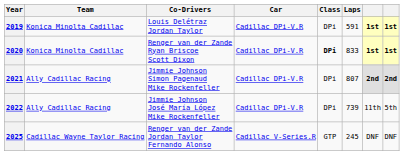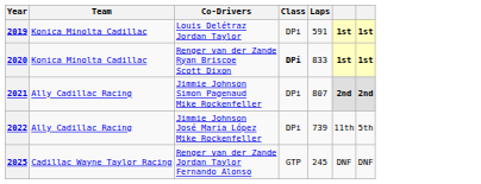 <table class="wikitable" style="text-align:center; font-size:90%">
 <tr>
 <th>Year</th>
 <th>Team</th>
 <th>Co-Drivers</th>
-<th>Car</th>
 <th>Class</th>
 <th>Laps</th>
 <th></th>
 <th></th>
 </tr>
 <tr>
 <th><a href='#'>2019</a></th>
 <td align="left" nowrap> <a href='#'>Konica Minolta Cadillac</a></td>
 <td align="left" nowrap> <a href='#'>Louis Delétraz</a><br> <a href='#'>Jordan Taylor</a></td>
-<td align="left" nowrap><a href='#'>Cadillac DPi-V.R</a></td>
 <td>DPi</td>
 <td>591</td>
 <td style="background:#FFFFBF;"><strong>1st</strong></td>
 <td style="background:#FFFFBF;"><strong>1st</strong></td>
 </tr>
 <tr>
 <th><a href='#'>2020</a></th>
 <td align="left" nowrap> <a href='#'>Konica Minolta Cadillac</a></td>
 <td align="left" nowrap> <a href='#'>Renger van der Zande</a><br> <a href='#'>Ryan Briscoe</a><br> <a href='#'>Scott Dixon</a></td>
-<td align="left" nowrap><a href='#'>Cadillac DPi-V.R</a></td>
 <td><strong>DPi</strong></td>
 <td>833</td>
 <td style="background:#FFFFBF;"><strong>1st</strong></td>
 <td style="background:#FFFFBF;"><strong>1st</strong></td>
 </tr>
 <tr>
 <th><a href='#'>2021</a></th>
 <td align="left" nowrap> <a href='#'>Ally Cadillac Racing</a></td>
 <td align="left" nowrap> <a href='#'>Jimmie Johnson</a><br> <a href='#'>Simon Pagenaud</a><br> <a href='#'>Mike Rockenfeller</a></td>
-<td align="left" nowrap><a href='#'>Cadillac DPi-V.R</a></td>
 <td>DPi</td>
 <td>807</td>
 <td style="background:#DFDFDF;"><strong>2nd</strong></td>
 <td style="background:#DFDFDF;"><strong>2nd</strong></td>
 </tr>
 <tr>
 <th><a href='#'>2022</a></th>
 <td align="left" nowrap> <a href='#'>Ally Cadillac Racing</a></td>
 <td align="left" nowrap> <a href='#'>Jimmie Johnson</a><br> <a href='#'>José María López</a><br> <a href='#'>Mike Rockenfeller</a></td>
-<td align="left" nowrap><a href='#'>Cadillac DPi-V.R</a></td>
 <td>DPi</td>
 <td>739</td>
 <td>11th</td>
 <td>5th</td>
 </tr>
 <tr>
 <th><a href='#'>2025</a></th>
 <td align="left" nowrap> <a href='#'>Cadillac Wayne Taylor Racing</a></td>
 <td align="left" nowrap> <a href='#'>Renger van der Zande</a><br> <a href='#'>Jordan Taylor</a><br> <a href='#'>Fernando Alonso</a></td>
-<td align="left" nowrap><a href='#'>Cadillac V-Series.R</a></td>
 <td>GTP</td>
 <td>245</td>
 <td>DNF</td>
 <td>DNF</td>
 </tr>
 </table>
